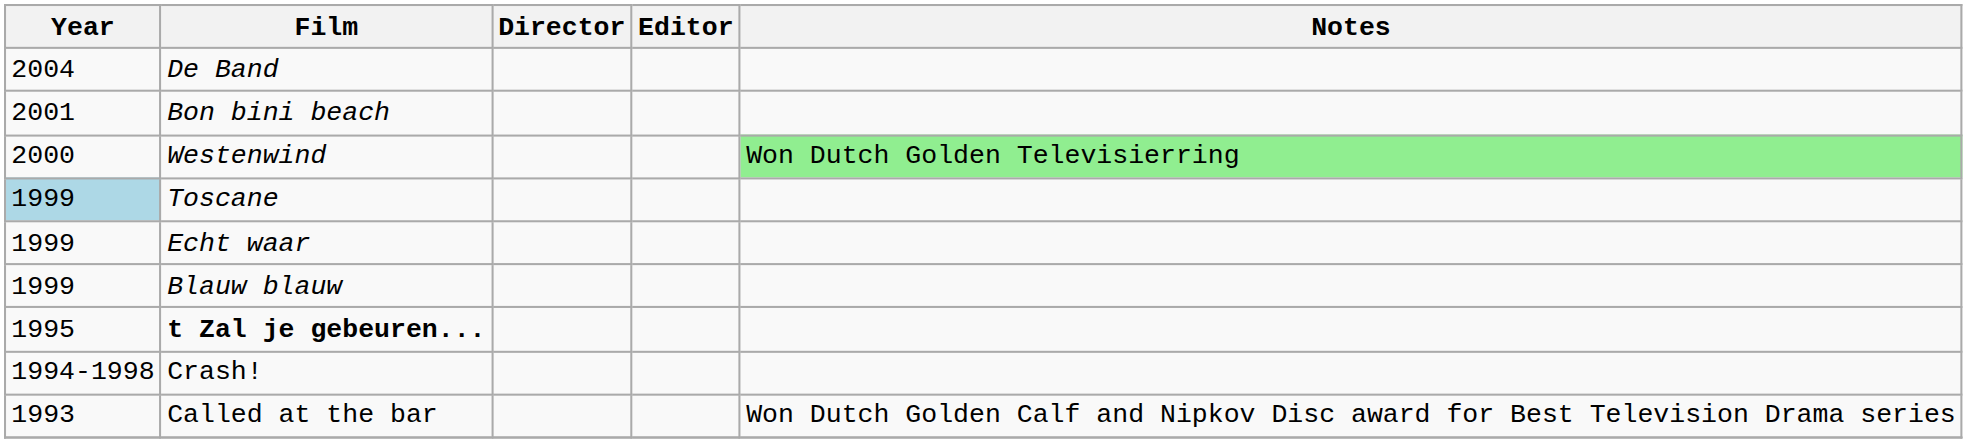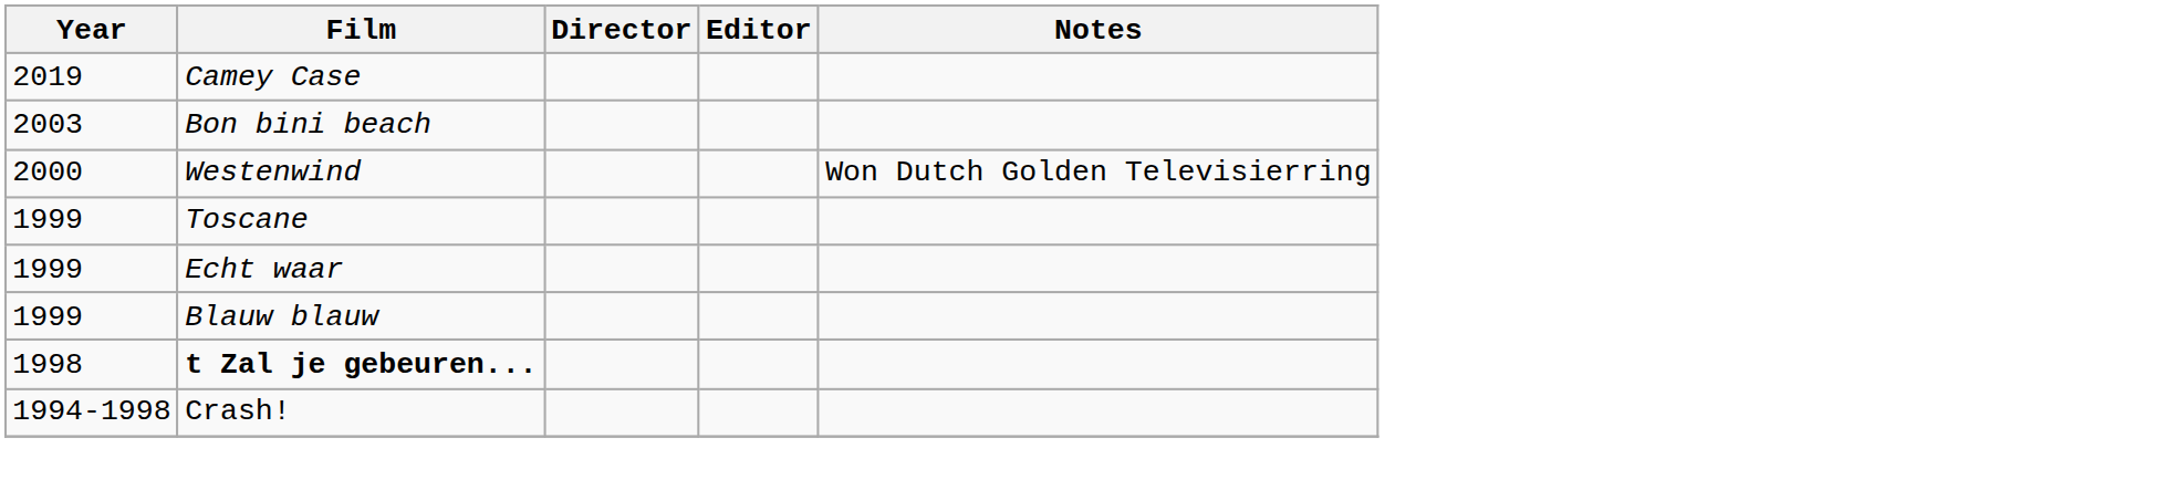 <table class="wikitable">
 <tr>
 <th>Year</th>
 <th>Film</th>
 <th>Director</th>
 <th>Editor</th>
 <th>Notes</th>
 </tr>
 <tr>
-<td>2004</td>
-<td><em>De Band</em></td>
+<td>2019</td>
+<td><em>Camey Case</em></td>
 <td></td>
 <td></td>
 <td></td>
 </tr>
 <tr>
-<td>2001</td>
+<td>2003</td>
 <td><em>Bon bini beach</em></td>
 <td></td>
 <td></td>
 <td></td>
 </tr>
 <tr>
 <td>2000</td>
 <td><em>Westenwind</em></td>
 <td></td>
 <td></td>
-<td style="background: lightgreen;">Won Dutch Golden Televisierring</td>
+<td>Won Dutch Golden Televisierring</td>
 </tr>
 <tr>
-<td style="background: lightblue;">1999</td>
+<td>1999</td>
 <td><em>Toscane</em></td>
 <td></td>
 <td></td>
 </tr>
 <tr>
 <td>1999</td>
 <td><em>Echt waar</em></td>
 <td></td>
 <td></td>
 <td></td>
 </tr>
 <tr>
 <td>1999</td>
 <td><em>Blauw blauw</em></td>
 <td></td>
 <td></td>
 </tr>
 <tr>
-<td>1995</td>
+<td>1998</td>
 <td><strong>t Zal je gebeuren...<em></td>
 <td></td>
 <td></td>
 <td></td>
 </tr>
 <tr>
 <td>1994-1998</td>
 <td></em>Crash!<em></td>
 <td></td>
 <td></td>
 <td></td>
 </tr>
 <tr>
-<td>1993</td>
-<td></em>Called at the bar<em></td>
-<td></td>
-<td></td>
-<td>Won Dutch Golden Calf and Nipkov Disc award for Best Television Drama series</td>
-</tr>
-<tr>
 </tr>
 </table>
